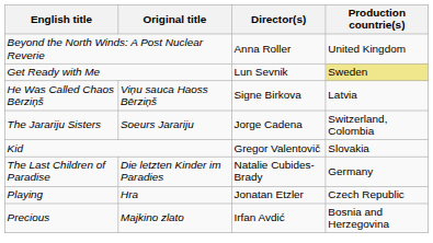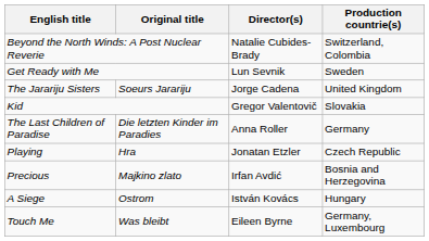 <table class="sortable wikitable" style="width:100%; margin-bottom:4px" cellpadding="5">
 <tr>
 <th scope="col">English title</th>
 <th scope="col">Original title</th>
 <th scope="col">Director(s)</th>
 <th scope="col">Production countrie(s)</th>
 </tr>
 <tr>
 <td colspan="2"><em>Beyond the North Winds: A Post Nuclear Reverie</em></td>
-<td>Anna Roller</td>
-<td>United Kingdom</td>
+<td>Natalie Cubides-Brady</td>
+<td>Switzerland, Colombia</td>
 </tr>
 <tr>
 <td colspan="2"><em>Get Ready with Me</em></td>
 <td>Lun Sevnik</td>
-<td style="background: khaki;">Sweden</td>
-</tr>
-<tr>
-<td><em>He Was Called Chaos Bērziņš</em></td>
-<td><em>Viņu sauca Haoss Bērziņš</em></td>
-<td>Signe Birkova</td>
-<td>Latvia</td>
+<td>Sweden</td>
 </tr>
 <tr>
 <td><em>The Jarariju Sisters</em></td>
 <td><em>Soeurs Jarariju</em></td>
 <td>Jorge Cadena</td>
-<td>Switzerland, Colombia</td>
+<td>United Kingdom</td>
 </tr>
 <tr>
 <td colspan="2"><em>Kid</em></td>
 <td>Gregor Valentovič</td>
 <td>Slovakia</td>
 </tr>
 <tr>
 <td><em>The Last Children of Paradise</em></td>
 <td><em>Die letzten Kinder im Paradies</em></td>
-<td>Natalie Cubides-Brady</td>
+<td>Anna Roller</td>
 <td>Germany</td>
 </tr>
 <tr>
 <td><em>Playing</em></td>
 <td><em>Hra</em></td>
 <td>Jonatan Etzler</td>
 <td>Czech Republic</td>
 </tr>
 <tr>
 <td><em>Precious</em></td>
 <td><em>Majkino zlato</em></td>
 <td>Irfan Avdić</td>
 <td>Bosnia and Herzegovina</td>
 </tr>
+<tr>
+<td><em>A Siege</em></td>
+<td><em>Ostrom</em></td>
+<td>István Kovács</td>
+<td>Hungary</td>
+</tr>
+<tr>
+<td><em>Touch Me</em></td>
+<td><em>Was bleibt</em></td>
+<td>Eileen Byrne</td>
+<td>Germany, Luxembourg</td>
+</tr>
 </table>
